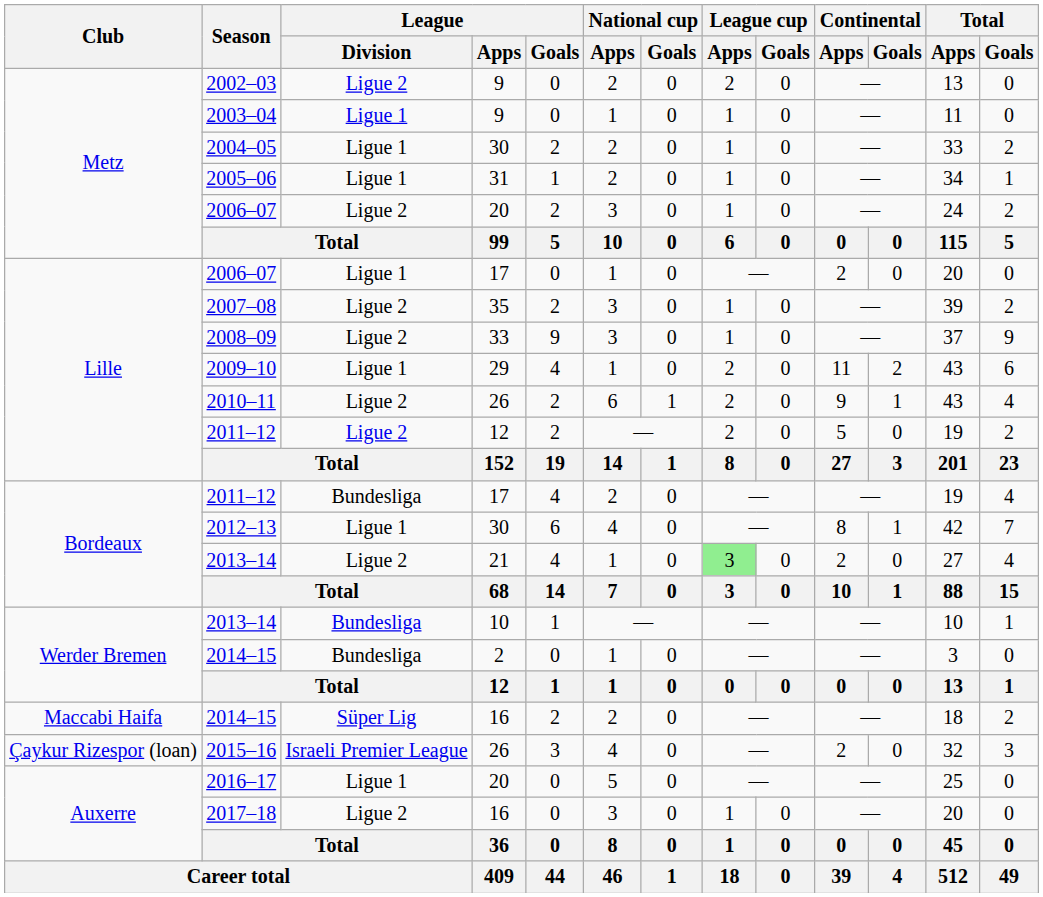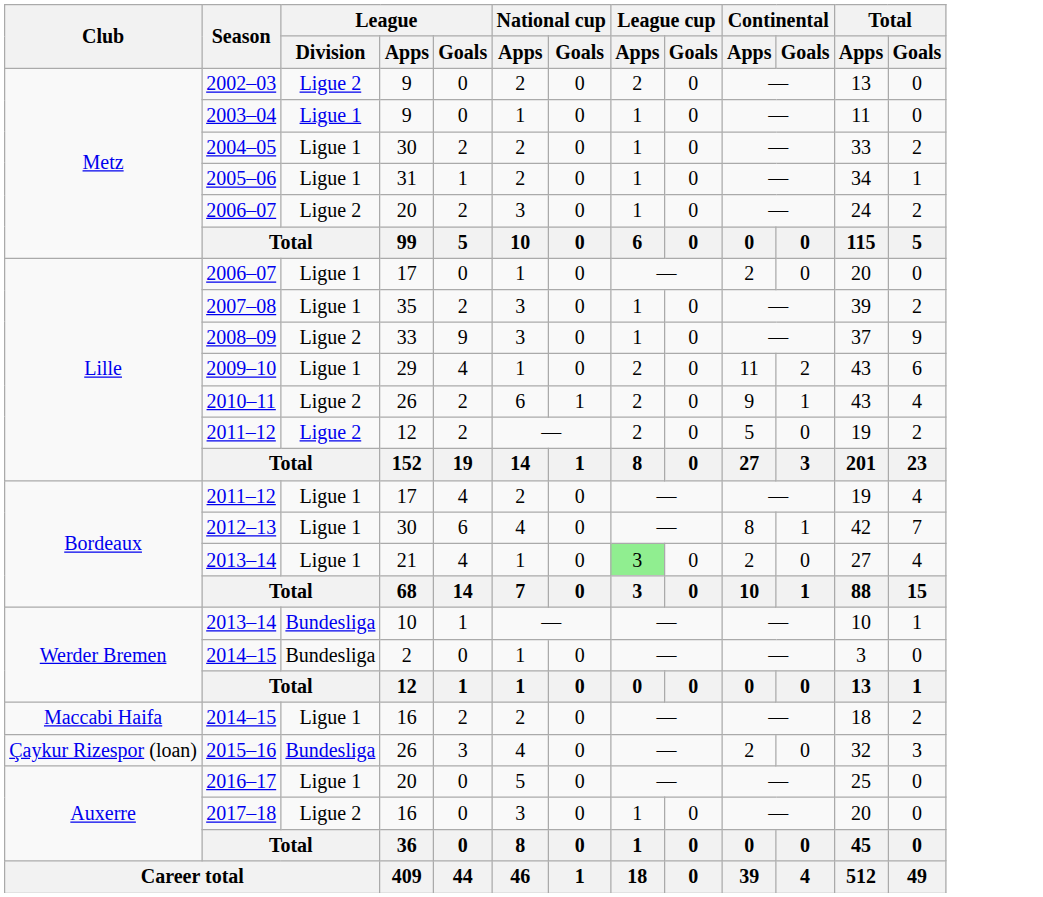 <table class="wikitable" style="text-align:center">
 <tr>
 <th rowspan="2">Club</th>
 <th rowspan="2">Season</th>
 <th colspan="3">League</th>
 <th colspan="2">National cup</th>
 <th colspan="2">League cup</th>
 <th colspan="2">Continental</th>
 <th colspan="2">Total</th>
 </tr>
 <tr>
 <th>Division</th>
 <th>Apps</th>
 <th>Goals</th>
 <th>Apps</th>
 <th>Goals</th>
 <th>Apps</th>
 <th>Goals</th>
 <th>Apps</th>
 <th>Goals</th>
 <th>Apps</th>
 <th>Goals</th>
 </tr>
 <tr>
 <td rowspan="6"><a href='#'>Metz</a></td>
 <td><a href='#'>2002–03</a></td>
 <td><a href='#'>Ligue 2</a></td>
 <td>9</td>
 <td>0</td>
 <td>2</td>
 <td>0</td>
 <td>2</td>
 <td>0</td>
 <td colspan="2">—</td>
 <td>13</td>
 <td>0</td>
 </tr>
 <tr>
 <td><a href='#'>2003–04</a></td>
 <td><a href='#'>Ligue 1</a></td>
 <td>9</td>
 <td>0</td>
 <td>1</td>
 <td>0</td>
 <td>1</td>
 <td>0</td>
 <td colspan="2">—</td>
 <td>11</td>
 <td>0</td>
 </tr>
 <tr>
 <td><a href='#'>2004–05</a></td>
 <td>Ligue 1</td>
 <td>30</td>
 <td>2</td>
 <td>2</td>
 <td>0</td>
 <td>1</td>
 <td>0</td>
 <td colspan="2">—</td>
 <td>33</td>
 <td>2</td>
 </tr>
 <tr>
 <td><a href='#'>2005–06</a></td>
 <td>Ligue 1</td>
 <td>31</td>
 <td>1</td>
 <td>2</td>
 <td>0</td>
 <td>1</td>
 <td>0</td>
 <td colspan="2">—</td>
 <td>34</td>
 <td>1</td>
 </tr>
 <tr>
 <td><a href='#'>2006–07</a></td>
 <td>Ligue 2</td>
 <td>20</td>
 <td>2</td>
 <td>3</td>
 <td>0</td>
 <td>1</td>
 <td>0</td>
 <td colspan="2">—</td>
 <td>24</td>
 <td>2</td>
 </tr>
 <tr>
 <th colspan="2">Total</th>
 <th>99</th>
 <th>5</th>
 <th>10</th>
 <th>0</th>
 <th>6</th>
 <th>0</th>
 <th>0</th>
 <th>0</th>
 <th>115</th>
 <th>5</th>
 </tr>
 <tr>
 <td rowspan="7"><a href='#'>Lille</a></td>
 <td><a href='#'>2006–07</a></td>
 <td>Ligue 1</td>
 <td>17</td>
 <td>0</td>
 <td>1</td>
 <td>0</td>
 <td colspan="2">—</td>
 <td>2</td>
 <td>0</td>
 <td>20</td>
 <td>0</td>
 </tr>
 <tr>
 <td><a href='#'>2007–08</a></td>
-<td>Ligue 2</td>
+<td>Ligue 1</td>
 <td>35</td>
 <td>2</td>
 <td>3</td>
 <td>0</td>
 <td>1</td>
 <td>0</td>
 <td colspan="2">—</td>
 <td>39</td>
 <td>2</td>
 </tr>
 <tr>
 <td><a href='#'>2008–09</a></td>
 <td>Ligue 2</td>
 <td>33</td>
 <td>9</td>
 <td>3</td>
 <td>0</td>
 <td>1</td>
 <td>0</td>
 <td colspan="2">—</td>
 <td>37</td>
 <td>9</td>
 </tr>
 <tr>
 <td><a href='#'>2009–10</a></td>
 <td>Ligue 1</td>
 <td>29</td>
 <td>4</td>
 <td>1</td>
 <td>0</td>
 <td>2</td>
 <td>0</td>
 <td>11</td>
 <td>2</td>
 <td>43</td>
 <td>6</td>
 </tr>
 <tr>
 <td><a href='#'>2010–11</a></td>
 <td>Ligue 2</td>
 <td>26</td>
 <td>2</td>
 <td>6</td>
 <td>1</td>
 <td>2</td>
 <td>0</td>
 <td>9</td>
 <td>1</td>
 <td>43</td>
 <td>4</td>
 </tr>
 <tr>
 <td><a href='#'>2011–12</a></td>
 <td><a href='#'>Ligue 2</a></td>
 <td>12</td>
 <td>2</td>
 <td colspan="2">—</td>
 <td>2</td>
 <td>0</td>
 <td>5</td>
 <td>0</td>
 <td>19</td>
 <td>2</td>
 </tr>
 <tr>
 <th colspan="2">Total</th>
 <th>152</th>
 <th>19</th>
 <th>14</th>
 <th>1</th>
 <th>8</th>
 <th>0</th>
 <th>27</th>
 <th>3</th>
 <th>201</th>
 <th>23</th>
 </tr>
 <tr>
 <td rowspan="4"><a href='#'>Bordeaux</a></td>
 <td><a href='#'>2011–12</a></td>
-<td>Bundesliga</td>
+<td>Ligue 1</td>
 <td>17</td>
 <td>4</td>
 <td>2</td>
 <td>0</td>
 <td colspan="2">—</td>
 <td colspan="2">—</td>
 <td>19</td>
 <td>4</td>
 </tr>
 <tr>
 <td><a href='#'>2012–13</a></td>
 <td>Ligue 1</td>
 <td>30</td>
 <td>6</td>
 <td>4</td>
 <td>0</td>
 <td colspan="2">—</td>
 <td>8</td>
 <td>1</td>
 <td>42</td>
 <td>7</td>
 </tr>
 <tr>
 <td><a href='#'>2013–14</a></td>
-<td>Ligue 2</td>
+<td>Ligue 1</td>
 <td>21</td>
 <td>4</td>
 <td>1</td>
 <td>0</td>
 <td style="background: lightgreen;">3</td>
 <td>0</td>
 <td>2</td>
 <td>0</td>
 <td>27</td>
 <td>4</td>
 </tr>
 <tr>
 <th colspan="2">Total</th>
 <th>68</th>
 <th>14</th>
 <th>7</th>
 <th>0</th>
 <th>3</th>
 <th>0</th>
 <th>10</th>
 <th>1</th>
 <th>88</th>
 <th>15</th>
 </tr>
 <tr>
 <td rowspan="3"><a href='#'>Werder Bremen</a></td>
 <td><a href='#'>2013–14</a></td>
 <td><a href='#'>Bundesliga</a></td>
 <td>10</td>
 <td>1</td>
 <td colspan="2">—</td>
 <td colspan="2">—</td>
 <td colspan="2">—</td>
 <td>10</td>
 <td>1</td>
 </tr>
 <tr>
 <td><a href='#'>2014–15</a></td>
 <td>Bundesliga</td>
 <td>2</td>
 <td>0</td>
 <td>1</td>
 <td>0</td>
 <td colspan="2">—</td>
 <td colspan="2">—</td>
 <td>3</td>
 <td>0</td>
 </tr>
 <tr>
 <th colspan="2">Total</th>
 <th>12</th>
 <th>1</th>
 <th>1</th>
 <th>0</th>
 <th>0</th>
 <th>0</th>
 <th>0</th>
 <th>0</th>
 <th>13</th>
 <th>1</th>
 </tr>
 <tr>
 <td><a href='#'>Maccabi Haifa</a></td>
 <td><a href='#'>2014–15</a></td>
-<td><a href='#'>Süper Lig</a></td>
+<td>Ligue 1</td>
 <td>16</td>
 <td>2</td>
 <td>2</td>
 <td>0</td>
 <td colspan="2">—</td>
 <td colspan="2">—</td>
 <td>18</td>
 <td>2</td>
 </tr>
 <tr>
 <td><a href='#'>Çaykur Rizespor</a> (loan)</td>
 <td><a href='#'>2015–16</a></td>
-<td><a href='#'>Israeli Premier League</a></td>
+<td><a href='#'>Bundesliga</a></td>
 <td>26</td>
 <td>3</td>
 <td>4</td>
 <td>0</td>
 <td colspan="2">—</td>
 <td>2</td>
 <td>0</td>
 <td>32</td>
 <td>3</td>
 </tr>
 <tr>
 <td rowspan="3"><a href='#'>Auxerre</a></td>
 <td><a href='#'>2016–17</a></td>
 <td>Ligue 1</td>
 <td>20</td>
 <td>0</td>
 <td>5</td>
 <td>0</td>
 <td colspan="2">—</td>
 <td colspan="2">—</td>
 <td>25</td>
 <td>0</td>
 </tr>
 <tr>
 <td><a href='#'>2017–18</a></td>
 <td>Ligue 2</td>
 <td>16</td>
 <td>0</td>
 <td>3</td>
 <td>0</td>
 <td>1</td>
 <td>0</td>
 <td colspan="2">—</td>
 <td>20</td>
 <td>0</td>
 </tr>
 <tr>
 <th colspan="2">Total</th>
 <th>36</th>
 <th>0</th>
 <th>8</th>
 <th>0</th>
 <th>1</th>
 <th>0</th>
 <th>0</th>
 <th>0</th>
 <th>45</th>
 <th>0</th>
 </tr>
 <tr>
 <th colspan="3">Career total</th>
 <th>409</th>
 <th>44</th>
 <th>46</th>
 <th>1</th>
 <th>18</th>
 <th>0</th>
 <th>39</th>
 <th>4</th>
 <th>512</th>
 <th>49</th>
 </tr>
 </table>
